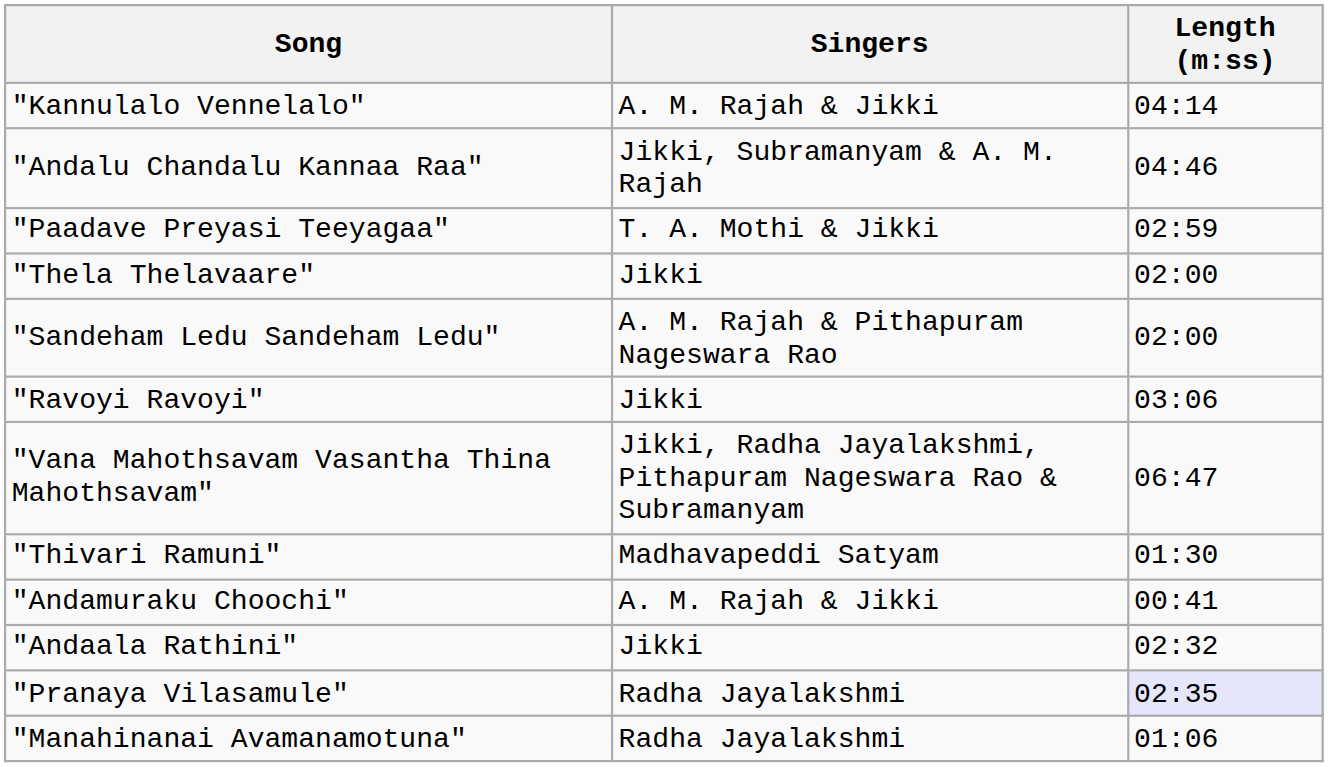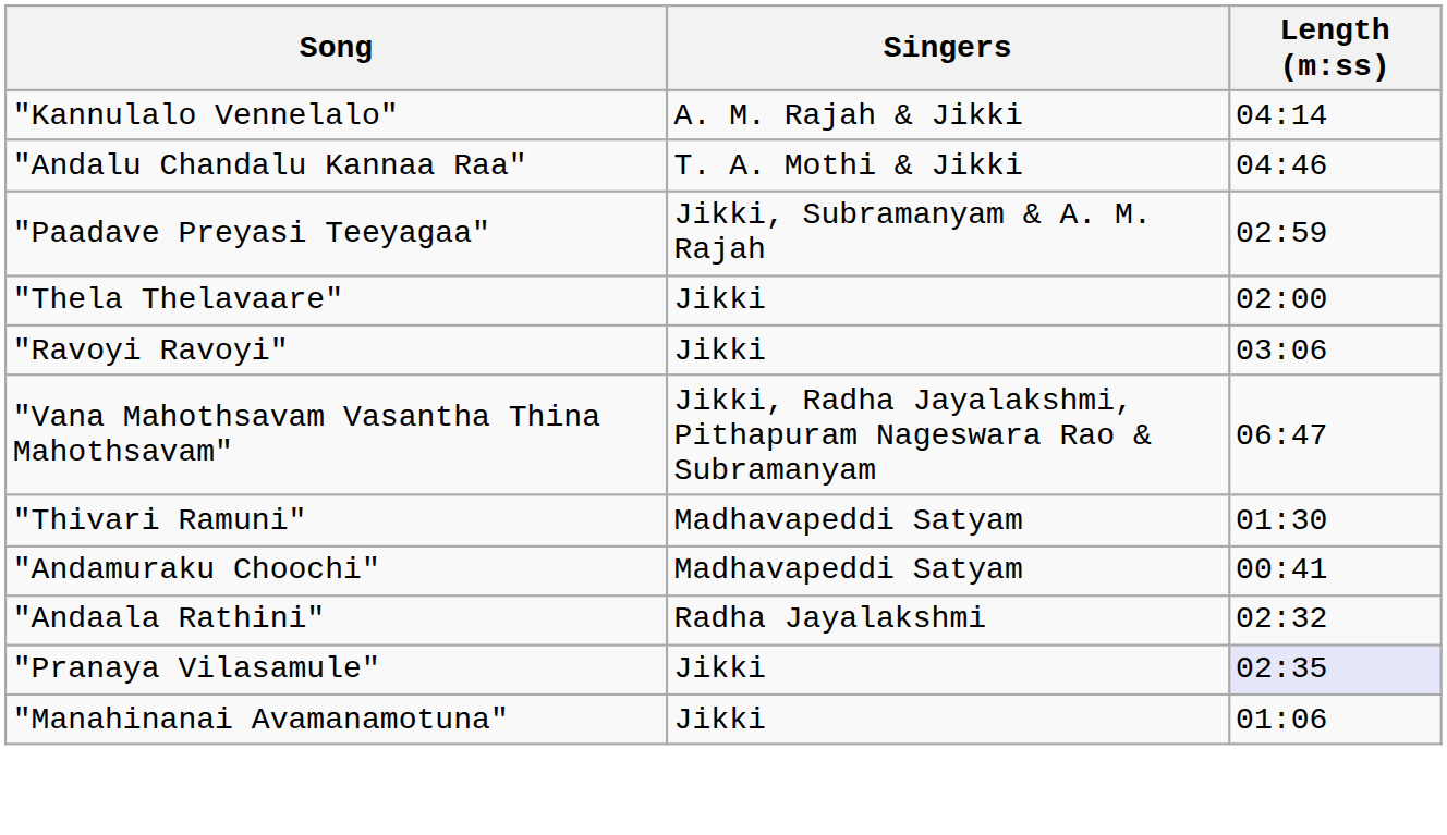 <table class="wikitable">
 <tr style="background:#cccccf; text-align:center;">
 <th>Song</th>
 <th>Singers</th>
 <th>Length (m:ss)</th>
 </tr>
 <tr>
 <td>"Kannulalo Vennelalo"</td>
 <td>A. M. Rajah & Jikki</td>
 <td>04:14</td>
 </tr>
 <tr>
 <td>"Andalu Chandalu Kannaa Raa"</td>
-<td>Jikki, Subramanyam & A. M. Rajah</td>
+<td>T. A. Mothi & Jikki</td>
 <td>04:46</td>
 </tr>
 <tr>
 <td>"Paadave Preyasi Teeyagaa"</td>
-<td>T. A. Mothi & Jikki</td>
+<td>Jikki, Subramanyam & A. M. Rajah</td>
 <td>02:59</td>
 </tr>
 <tr>
 <td>"Thela Thelavaare"</td>
 <td>Jikki</td>
-<td>02:00</td>
-</tr>
-<tr>
-<td>"Sandeham Ledu Sandeham Ledu"</td>
-<td>A. M. Rajah & Pithapuram Nageswara Rao</td>
 <td>02:00</td>
 </tr>
 <tr>
 <td>"Ravoyi Ravoyi"</td>
 <td>Jikki</td>
 <td>03:06</td>
 </tr>
 <tr>
 <td>"Vana Mahothsavam Vasantha Thina Mahothsavam"</td>
 <td>Jikki, Radha Jayalakshmi,<br>Pithapuram Nageswara Rao & Subramanyam</td>
 <td>06:47</td>
 </tr>
 <tr>
 <td>"Thivari Ramuni"</td>
 <td>Madhavapeddi Satyam</td>
 <td>01:30</td>
 </tr>
 <tr>
 <td>"Andamuraku Choochi"</td>
-<td>A. M. Rajah & Jikki</td>
+<td>Madhavapeddi Satyam</td>
 <td>00:41</td>
 </tr>
 <tr>
 <td>"Andaala Rathini"</td>
-<td>Jikki</td>
+<td>Radha Jayalakshmi</td>
 <td>02:32</td>
 </tr>
 <tr>
 <td>"Pranaya Vilasamule"</td>
-<td>Radha Jayalakshmi</td>
+<td>Jikki</td>
 <td style="background: lavender;">02:35</td>
 </tr>
 <tr>
 <td>"Manahinanai Avamanamotuna"</td>
-<td>Radha Jayalakshmi</td>
+<td>Jikki</td>
 <td>01:06</td>
 </tr>
 </table>
